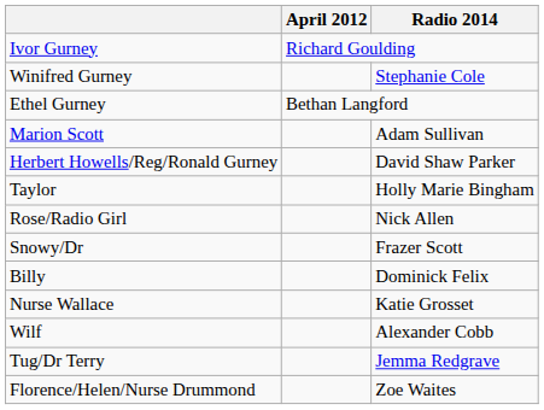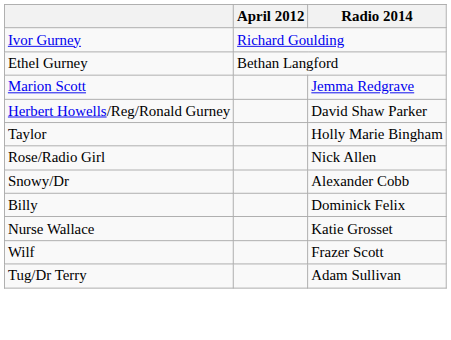 <table class="wikitable">
 <tr>
 <th></th>
 <th>April 2012</th>
 <th>Radio 2014</th>
 </tr>
 <tr>
 <td><a href='#'>Ivor Gurney</a></td>
 <td colspan="2"><a href='#'>Richard Goulding</a></td>
 </tr>
 <tr>
-<td>Winifred Gurney</td>
-<td></td>
-<td><a href='#'>Stephanie Cole</a></td>
-</tr>
-<tr>
 <td>Ethel Gurney</td>
 <td colspan="2">Bethan Langford</td>
 </tr>
 <tr>
 <td><a href='#'>Marion Scott</a></td>
 <td></td>
-<td>Adam Sullivan</td>
+<td><a href='#'>Jemma Redgrave</a></td>
 </tr>
 <tr>
 <td><a href='#'>Herbert Howells</a>/Reg/Ronald Gurney</td>
 <td></td>
 <td>David Shaw Parker</td>
 </tr>
 <tr>
 <td>Taylor</td>
 <td></td>
 <td>Holly Marie Bingham</td>
 </tr>
 <tr>
 <td>Rose/Radio Girl</td>
 <td></td>
 <td>Nick Allen</td>
 </tr>
 <tr>
 <td>Snowy/Dr</td>
 <td></td>
-<td>Frazer Scott</td>
+<td>Alexander Cobb</td>
 </tr>
 <tr>
 <td>Billy</td>
 <td></td>
 <td>Dominick Felix</td>
 </tr>
 <tr>
 <td>Nurse Wallace</td>
 <td></td>
 <td>Katie Grosset</td>
 </tr>
 <tr>
 <td>Wilf</td>
 <td></td>
-<td>Alexander Cobb</td>
+<td>Frazer Scott</td>
 </tr>
 <tr>
 <td>Tug/Dr Terry</td>
 <td></td>
-<td><a href='#'>Jemma Redgrave</a></td>
-</tr>
-<tr>
-<td>Florence/Helen/Nurse Drummond</td>
-<td></td>
-<td>Zoe Waites</td>
+<td>Adam Sullivan</td>
 </tr>
 </table>
